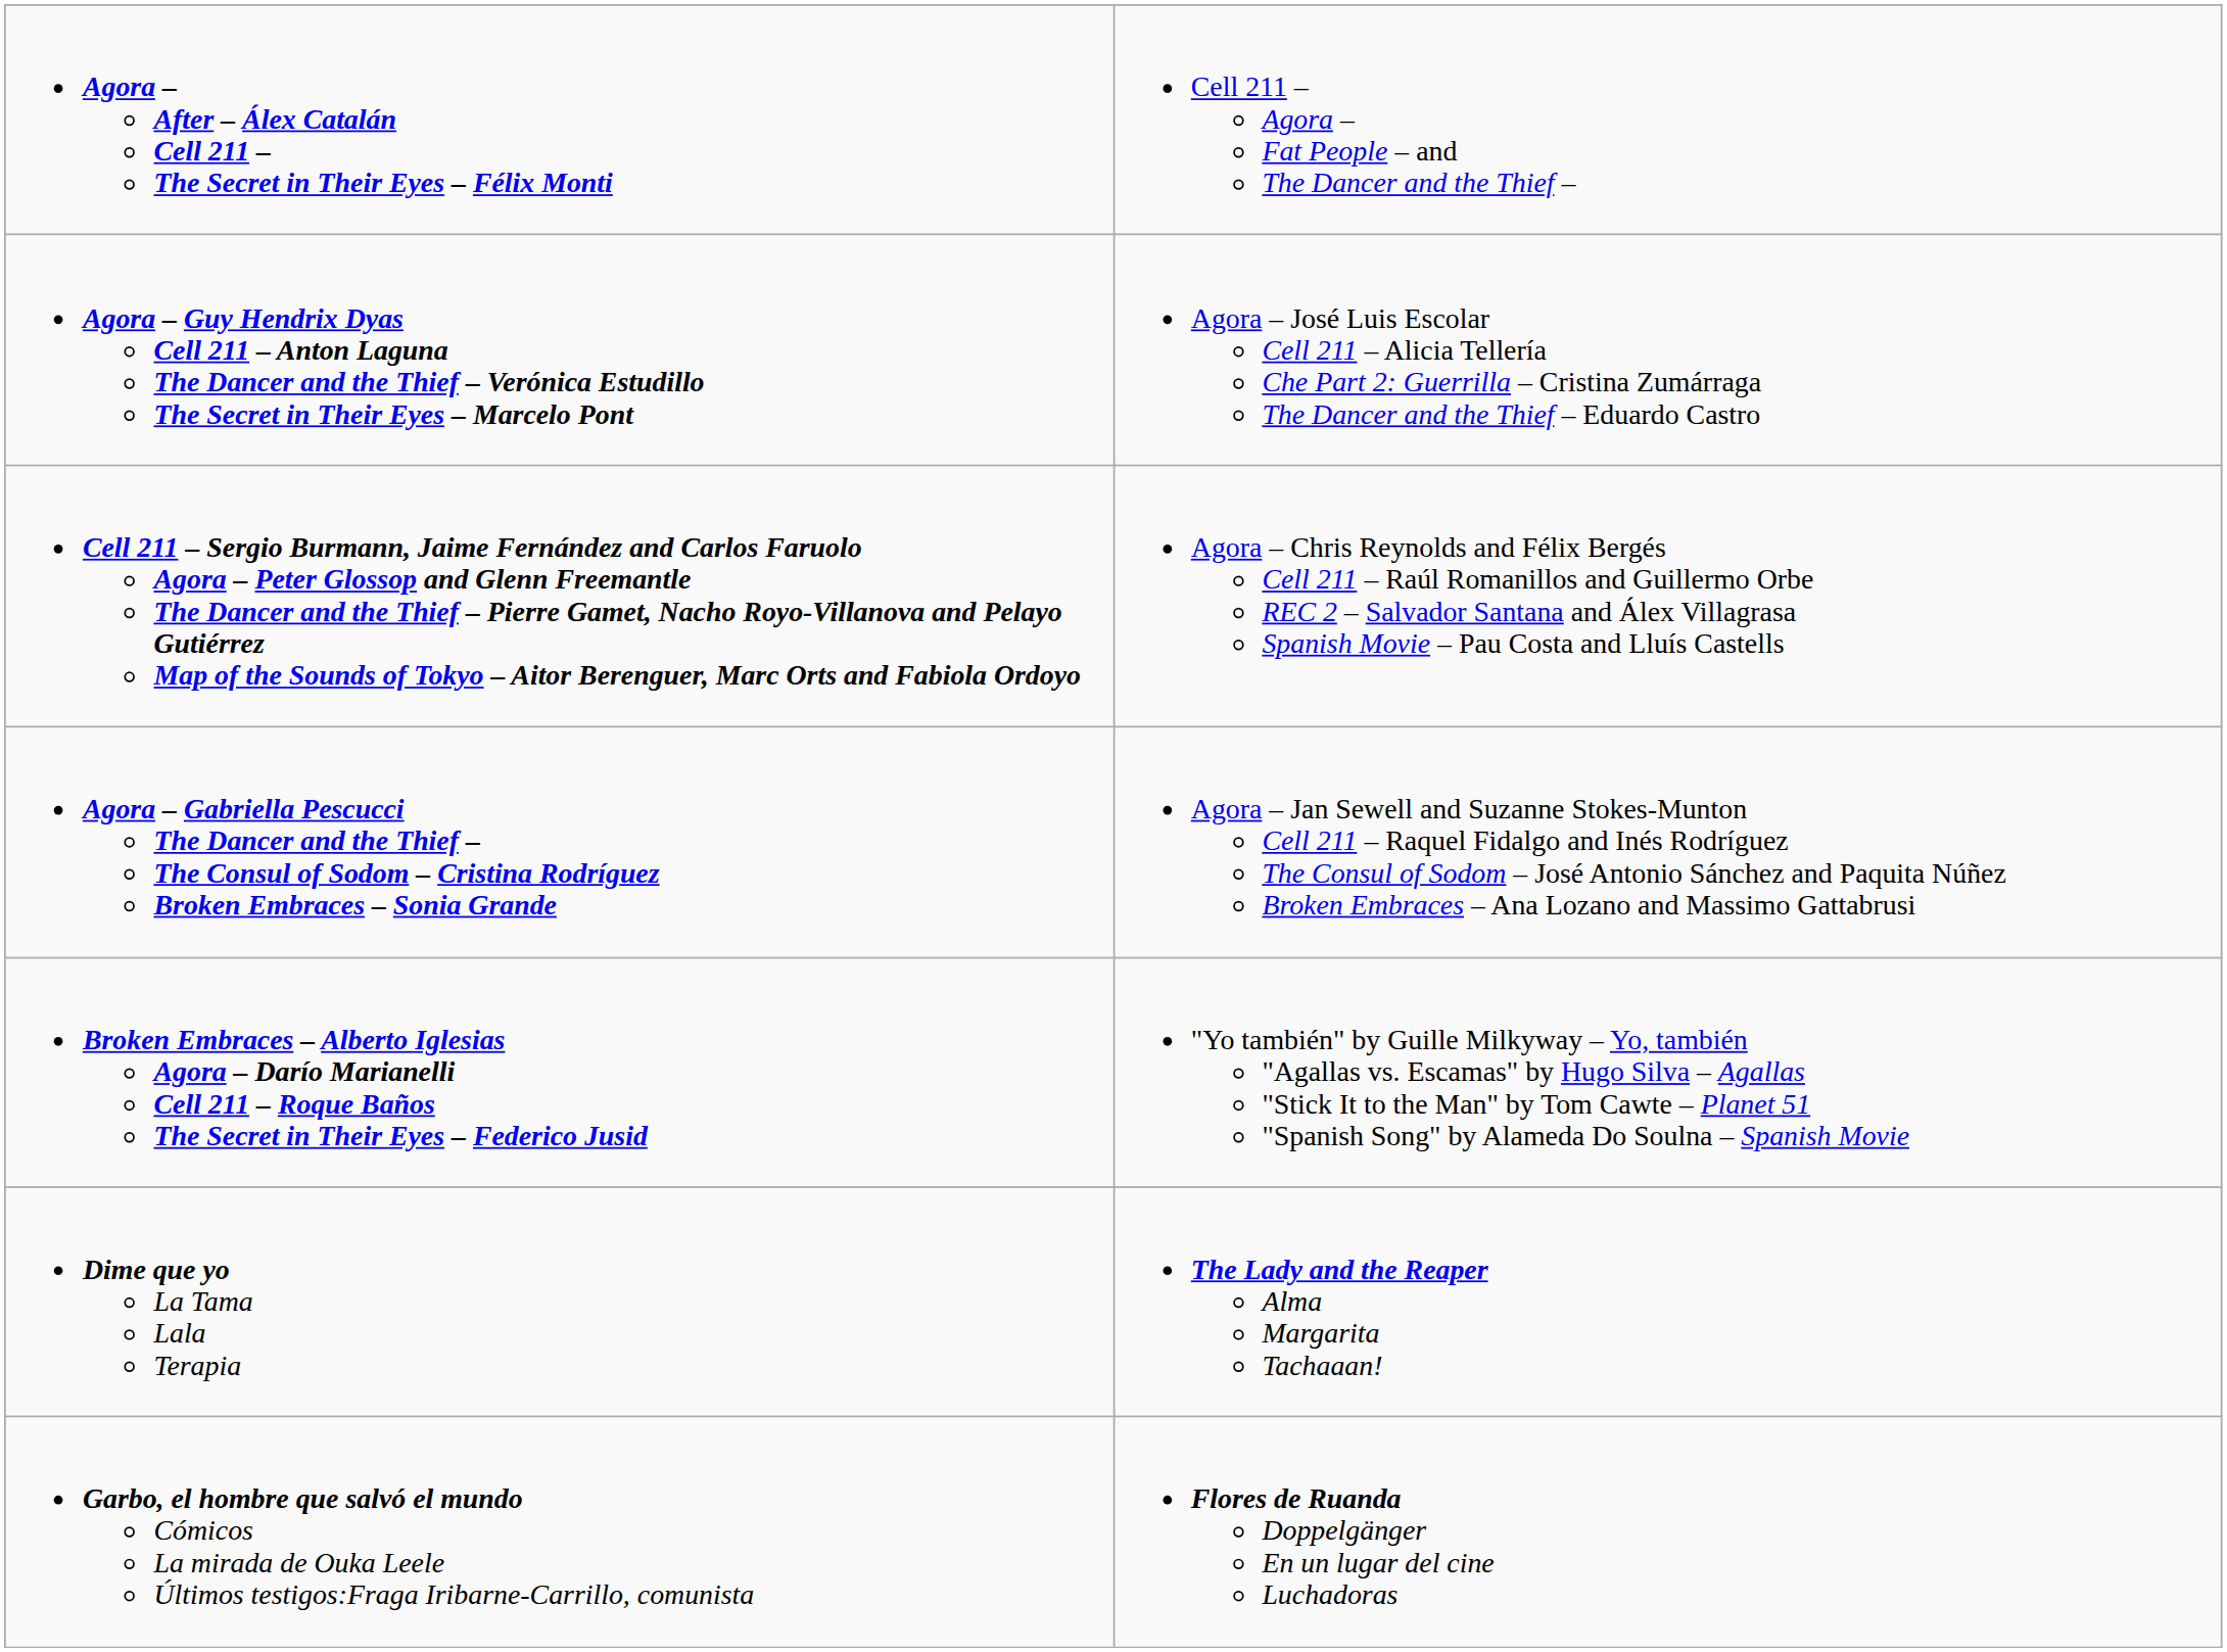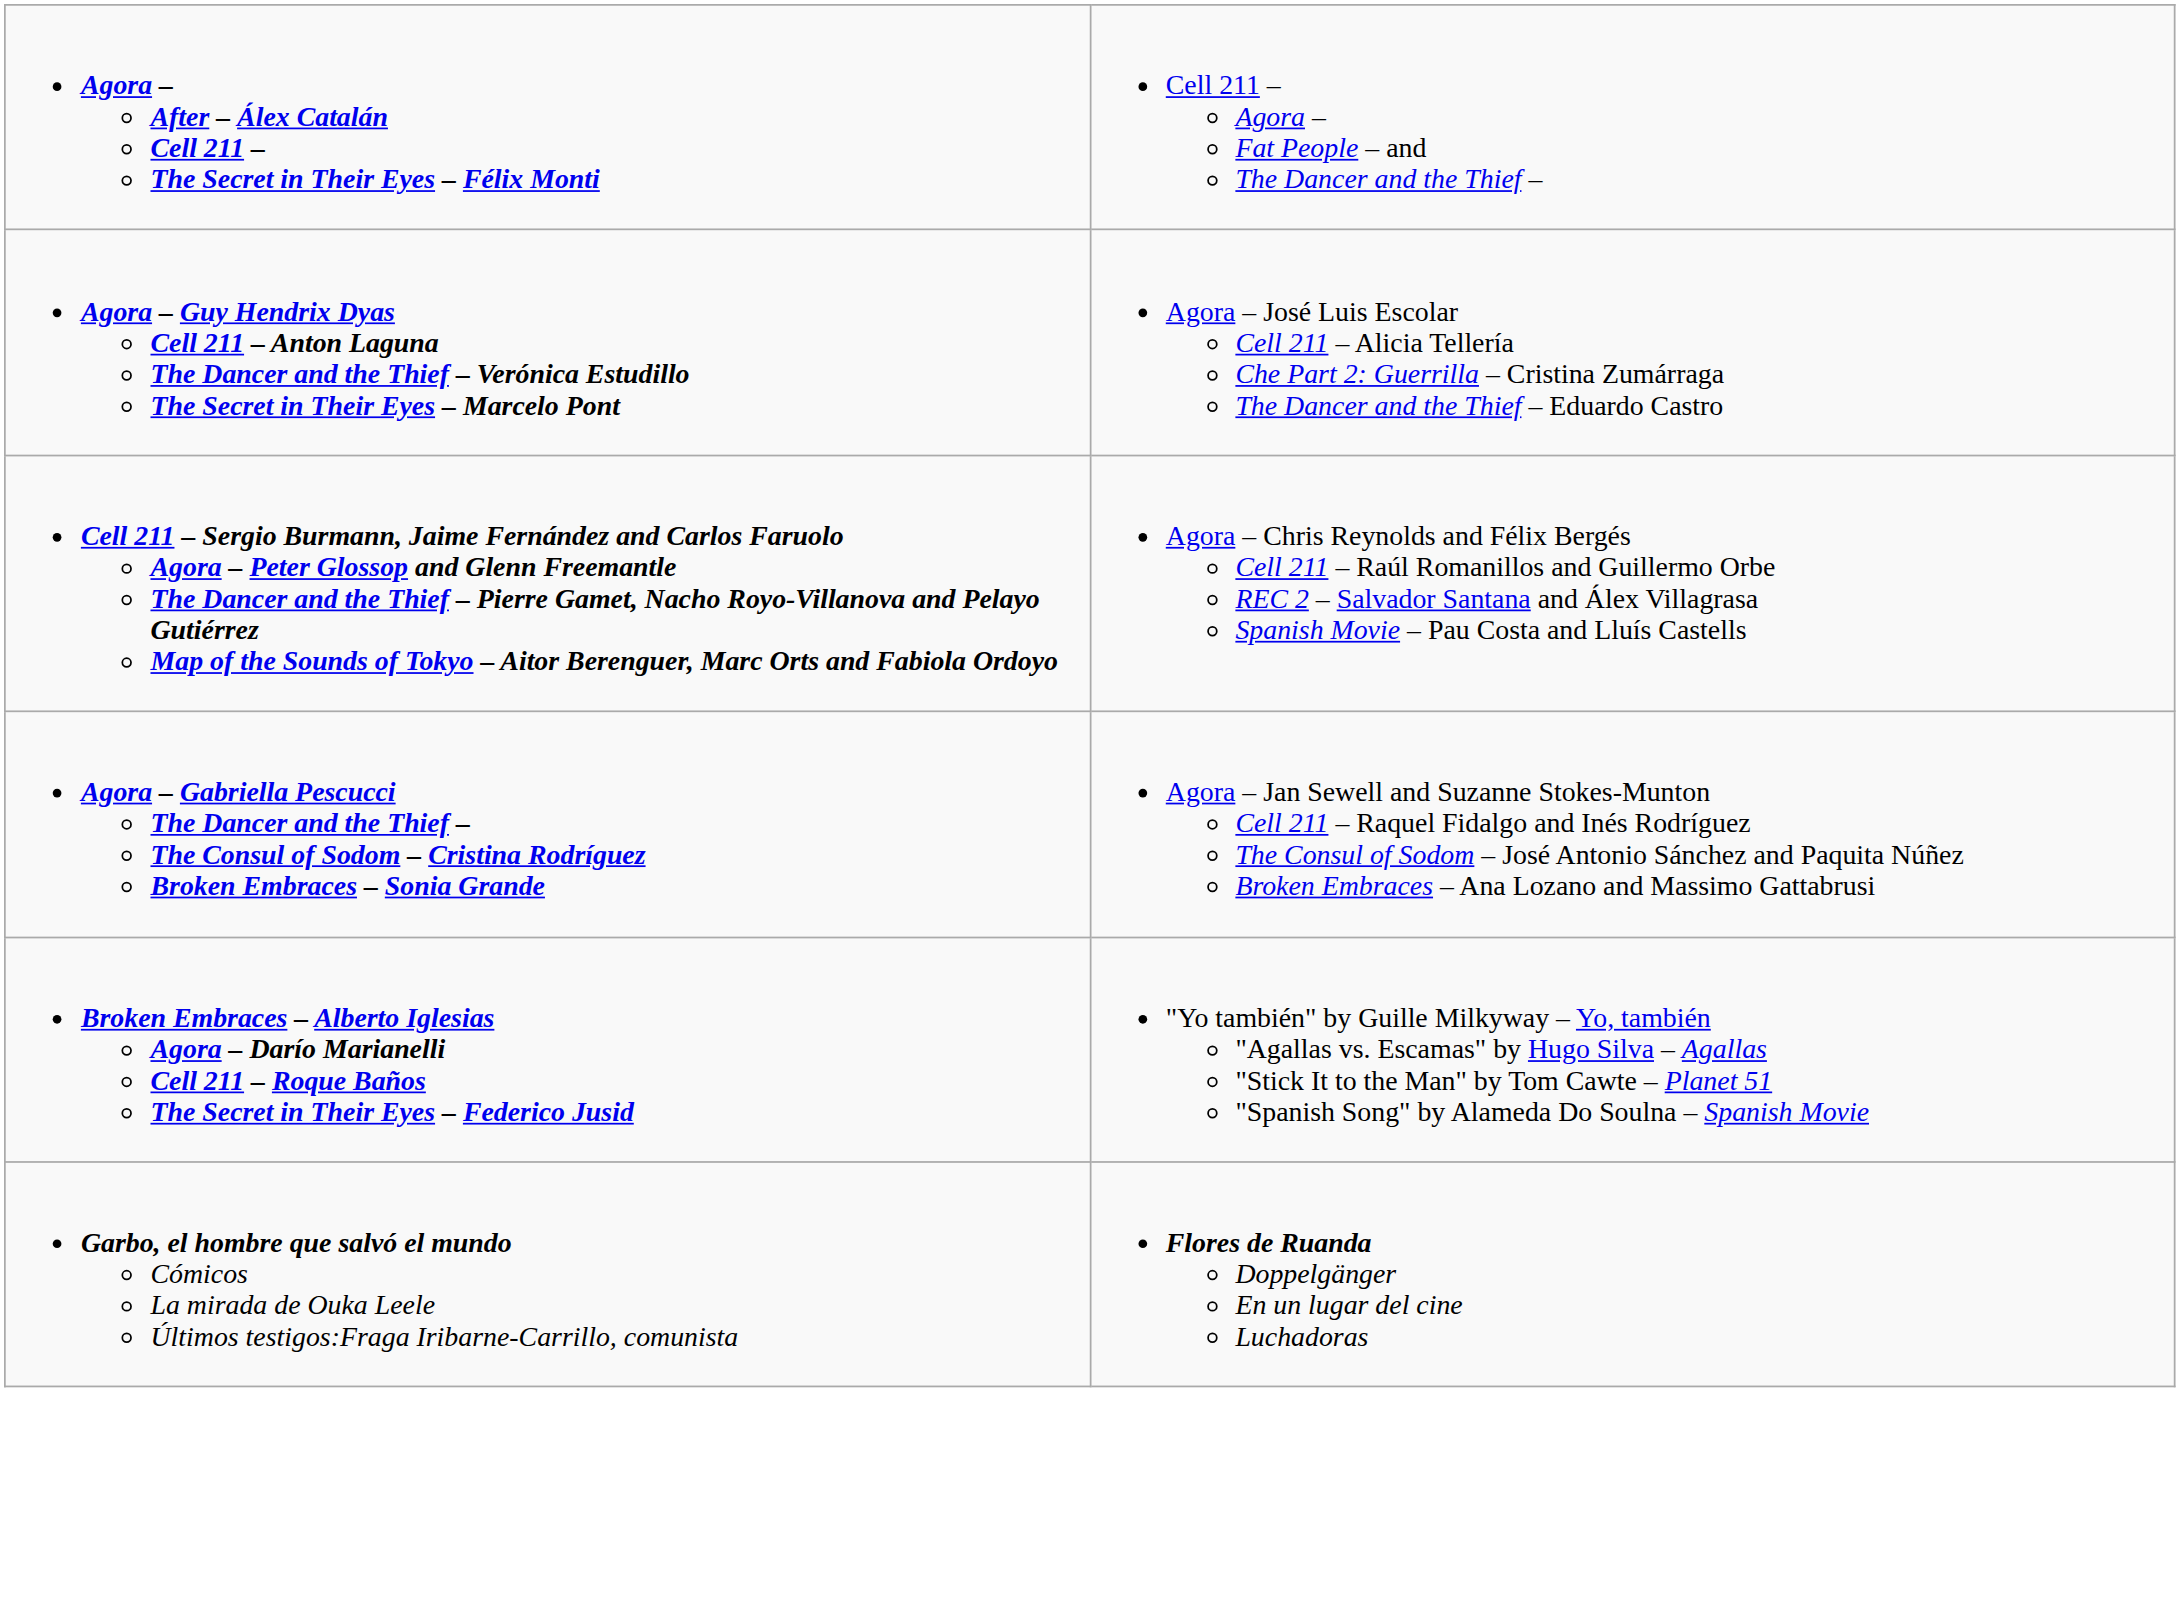 <table class=wikitable style="width=100%">
 <tr>
 <td style="vertical-align:top;" width="50%"><br><ul><li><strong><em><a href='#'>Agora</a><em> – <strong><ul><li></em><a href='#'>After</a><em> – <a href='#'>Álex Catalán</a></li><li></em><a href='#'>Cell 211</a><em> – </li><li></em><a href='#'>The Secret in Their Eyes</a><em> – <a href='#'>Félix Monti</a></li></ul></li></ul></td>
 <td style="vertical-align:top;" width="50%"><br><ul><li></em></strong><a href='#'>Cell 211</a></em> – </strong><ul><li><em><a href='#'>Agora</a></em> – </li><li><em><a href='#'>Fat People</a></em> –  and </li><li><em><a href='#'>The Dancer and the Thief</a></em> – </li></ul></li></ul></td>
 </tr>
 <tr>
 <td style="vertical-align:top;" width="50%"><br><ul><li><strong><em><a href='#'>Agora</a><em> – <a href='#'>Guy Hendrix Dyas</a><strong><ul><li></em><a href='#'>Cell 211</a><em> – Anton Laguna</li><li></em><a href='#'>The Dancer and the Thief</a><em> – Verónica Estudillo</li><li></em><a href='#'>The Secret in Their Eyes</a><em> – Marcelo Pont</li></ul></li></ul></td>
 <td style="vertical-align:top;" width="50%"><br><ul><li></em></strong><a href='#'>Agora</a></em> – José Luis Escolar</strong><ul><li><em><a href='#'>Cell 211</a></em> – Alicia Tellería</li><li><em><a href='#'>Che Part 2: Guerrilla</a></em> – Cristina Zumárraga</li><li><em><a href='#'>The Dancer and the Thief</a></em> – Eduardo Castro</li></ul></li></ul></td>
 </tr>
 <tr>
 <td style="vertical-align:top;" width="50%"><br><ul><li><strong><em><a href='#'>Cell 211</a><em> – Sergio Burmann, Jaime Fernández and Carlos Faruolo<strong><ul><li></em><a href='#'>Agora</a><em> – <a href='#'>Peter Glossop</a> and Glenn Freemantle</li><li></em><a href='#'>The Dancer and the Thief</a><em> – Pierre Gamet, Nacho Royo-Villanova and Pelayo Gutiérrez</li><li></em><a href='#'>Map of the Sounds of Tokyo</a><em> – Aitor Berenguer, Marc Orts and Fabiola Ordoyo</li></ul></li></ul></td>
 <td style="vertical-align:top;" width="50%"><br><ul><li></em></strong><a href='#'>Agora</a></em> – Chris Reynolds and Félix Bergés</strong><ul><li><em><a href='#'>Cell 211</a></em> – Raúl Romanillos and Guillermo Orbe</li><li><em><a href='#'>REC 2</a></em> – <a href='#'>Salvador Santana</a> and Álex Villagrasa</li><li><em><a href='#'>Spanish Movie</a></em> – Pau Costa and Lluís Castells</li></ul></li></ul></td>
 </tr>
 <tr>
 <td style="vertical-align:top;" width="50%"><br><ul><li><strong><em><a href='#'>Agora</a><em> – <a href='#'>Gabriella Pescucci</a><strong><ul><li></em><a href='#'>The Dancer and the Thief</a><em> – </li><li></em><a href='#'>The Consul of Sodom</a><em> – <a href='#'>Cristina Rodríguez</a></li><li></em><a href='#'>Broken Embraces</a><em> – <a href='#'>Sonia Grande</a></li></ul></li></ul></td>
 <td style="vertical-align:top;" width="50%"><br><ul><li></em></strong><a href='#'>Agora</a></em> – Jan Sewell and Suzanne Stokes-Munton</strong><ul><li><em><a href='#'>Cell 211</a></em> – Raquel Fidalgo and Inés Rodríguez</li><li><em><a href='#'>The Consul of Sodom</a></em> – José Antonio Sánchez and Paquita Núñez</li><li><em><a href='#'>Broken Embraces</a></em> – Ana Lozano and Massimo Gattabrusi</li></ul></li></ul></td>
 </tr>
 <tr>
 <td style="vertical-align:top;" width="50%"><br><ul><li><strong><em><a href='#'>Broken Embraces</a><em> – <a href='#'>Alberto Iglesias</a><strong><ul><li></em><a href='#'>Agora</a><em> – Darío Marianelli</li><li></em><a href='#'>Cell 211</a><em> – <a href='#'>Roque Baños</a></li><li></em><a href='#'>The Secret in Their Eyes</a><em> – <a href='#'>Federico Jusid</a></li></ul></li></ul></td>
 <td style="vertical-align:top;" width="50%"><br><ul><li></strong>"Yo también" by Guille Milkyway – </em><a href='#'>Yo, también</a></em></strong><ul><li>"Agallas vs. Escamas" by <a href='#'>Hugo Silva</a> – <em><a href='#'>Agallas</a></em></li><li>"Stick It to the Man" by Tom Cawte – <em><a href='#'>Planet 51</a></em></li><li>"Spanish Song" by Alameda Do Soulna – <em><a href='#'>Spanish Movie</a></em></li></ul></li></ul></td>
 </tr>
 <tr>
-<td style="vertical-align:top;" width="50%"><br><ul><li><strong><em>Dime que yo</em></strong><ul><li><em>La Tama</em></li><li><em>Lala</em></li><li><em>Terapia</em></li></ul></li></ul></td>
-<td style="vertical-align:top;" width="50%"><br><ul><li><strong><em><a href='#'>The Lady and the Reaper</a></em></strong><ul><li><em>Alma</em></li><li><em>Margarita</em></li><li><em>Tachaaan!</em></li></ul></li></ul></td>
-</tr>
-<tr>
 <td style="vertical-align:top;" width="50%"><br><ul><li><strong><em>Garbo, el hombre que salvó el mundo</em></strong><ul><li><em>Cómicos</em></li><li><em>La mirada de Ouka Leele</em></li><li><em>Últimos testigos:Fraga Iribarne</em>-<em>Carrillo, comunista</em></li></ul></li></ul></td>
 <td style="vertical-align:top;" width="50%"><br><ul><li><strong><em>Flores de Ruanda</em></strong><ul><li><em>Doppelgänger</em></li><li><em>En un lugar del cine</em></li><li><em>Luchadoras</em></li></ul></li></ul></td>
 </tr>
 </table>
